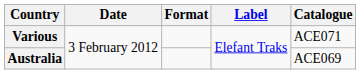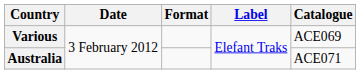 <table class="wikitable plainrowheaders">
 <tr>
 <th scope="col">Country</th>
 <th scope="col">Date</th>
 <th scope="col">Format</th>
 <th scope="col"><a href='#'>Label</a></th>
 <th scope="col">Catalogue</th>
 </tr>
 <tr>
 <th scope="row">Various</th>
 <td rowspan="2">3 February 2012</td>
 <td></td>
 <td rowspan="2"><a href='#'>Elefant Traks</a></td>
-<td>ACE071</td>
+<td>ACE069</td>
 </tr>
 <tr>
 <th scope="row">Australia</th>
 <td></td>
-<td>ACE069</td>
+<td>ACE071</td>
 </tr>
 </table>
